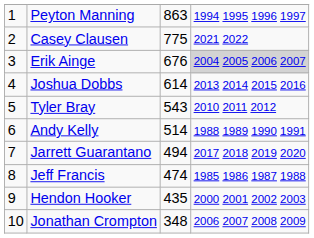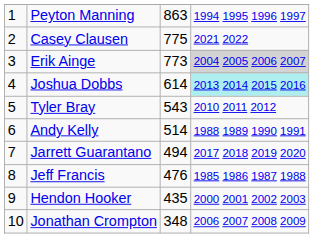 <table class="wikitable">
 <tr>
 </tr>
 <tr>
 <td>1</td>
 <td><a href='#'>Peyton Manning</a></td>
 <td>863</td>
 <td style="font-size:80%;"><a href='#'>1994</a> <a href='#'>1995</a> <a href='#'>1996</a> <a href='#'>1997</a></td>
 </tr>
 <tr>
 <td>2</td>
 <td><a href='#'>Casey Clausen</a></td>
 <td>775</td>
 <td style="font-size:80%;"><a href='#'>2021</a> <a href='#'>2022</a></td>
 </tr>
 <tr>
 <td>3</td>
 <td><a href='#'>Erik Ainge</a></td>
-<td>676</td>
+<td>773</td>
 <td style="background: lightgrey; font-size:80%;"><a href='#'>2004</a> <a href='#'>2005</a> <a href='#'>2006</a> <a href='#'>2007</a></td>
 </tr>
 <tr>
 <td>4</td>
 <td><a href='#'>Joshua Dobbs</a></td>
 <td>614</td>
-<td style="font-size:80%;"><a href='#'>2013</a> <a href='#'>2014</a> <a href='#'>2015</a> <a href='#'>2016</a></td>
+<td style="background: paleturquoise; font-size:80%;"><a href='#'>2013</a> <a href='#'>2014</a> <a href='#'>2015</a> <a href='#'>2016</a></td>
 </tr>
 <tr>
 <td>5</td>
 <td><a href='#'>Tyler Bray</a></td>
 <td>543</td>
 <td style="font-size:80%;"><a href='#'>2010</a> <a href='#'>2011</a> <a href='#'>2012</a></td>
 </tr>
 <tr>
 <td>6</td>
 <td><a href='#'>Andy Kelly</a></td>
 <td>514</td>
 <td style="font-size:80%;"><a href='#'>1988</a> <a href='#'>1989</a> <a href='#'>1990</a> <a href='#'>1991</a></td>
 </tr>
 <tr>
 <td>7</td>
 <td><a href='#'>Jarrett Guarantano</a></td>
 <td>494</td>
 <td style="font-size:80%;"><a href='#'>2017</a> <a href='#'>2018</a> <a href='#'>2019</a> <a href='#'>2020</a></td>
 </tr>
 <tr>
 <td>8</td>
 <td><a href='#'>Jeff Francis</a></td>
-<td>474</td>
+<td>476</td>
 <td style="font-size:80%;"><a href='#'>1985</a> <a href='#'>1986</a> <a href='#'>1987</a> <a href='#'>1988</a></td>
 </tr>
 <tr>
 <td>9</td>
 <td><a href='#'>Hendon Hooker</a></td>
 <td>435</td>
 <td style="font-size:80%;"><a href='#'>2000</a> <a href='#'>2001</a> <a href='#'>2002</a> <a href='#'>2003</a></td>
 </tr>
 <tr>
 <td>10</td>
 <td><a href='#'>Jonathan Crompton</a></td>
 <td>348</td>
 <td style="font-size:80%;"><a href='#'>2006</a> <a href='#'>2007</a> <a href='#'>2008</a> <a href='#'>2009</a></td>
 </tr>
 </table>
